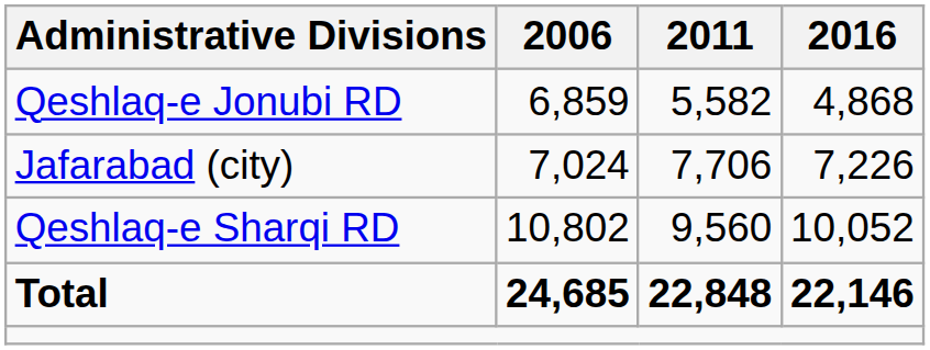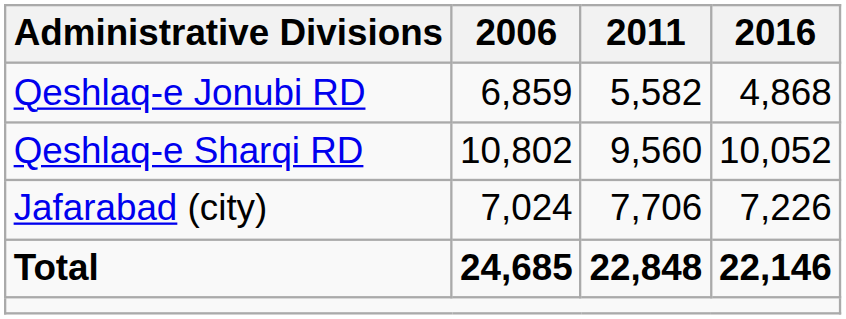 <table class="wikitable">
 <tr>
 <th>Administrative Divisions</th>
 <th>2006</th>
 <th>2011</th>
 <th>2016</th>
 </tr>
 <tr>
 <td><a href='#'>Qeshlaq-e Jonubi RD</a></td>
 <td style="text-align: right;">6,859</td>
 <td style="text-align: right;">5,582</td>
 <td style="text-align: right;">4,868</td>
 </tr>
 <tr>
+<td><a href='#'>Qeshlaq-e Sharqi RD</a></td>
+<td style="text-align: right;">10,802</td>
+<td style="text-align: right;">9,560</td>
+<td style="text-align: right;">10,052</td>
+</tr>
+<tr>
 <td><a href='#'>Jafarabad</a> (city)</td>
 <td style="text-align: right;">7,024</td>
 <td style="text-align: right;">7,706</td>
 <td style="text-align: right;">7,226</td>
-</tr>
-<tr>
-<td><a href='#'>Qeshlaq-e Sharqi RD</a></td>
-<td style="text-align: right;">10,802</td>
-<td style="text-align: right;">9,560</td>
-<td style="text-align: right;">10,052</td>
 </tr>
 <tr>
 <td><strong>Total</strong></td>
 <td style="text-align: right;"><strong>24,685</strong></td>
 <td style="text-align: right;"><strong>22,848</strong></td>
 <td style="text-align: right;"><strong>22,146</strong></td>
 </tr>
 <tr>
 <td colspan=4></td>
 </tr>
 </table>
